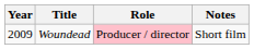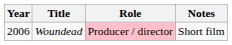 <table class=wikitable>
 <tr>
 <th>Year</th>
 <th>Title</th>
 <th>Role</th>
 <th>Notes</th>
 </tr>
 <tr>
-<td>2009</td>
+<td>2006</td>
 <td><em>Woundead</em></td>
 <td style="background: pink;">Producer / director</td>
 <td>Short film</td>
 </tr>
 </table>
